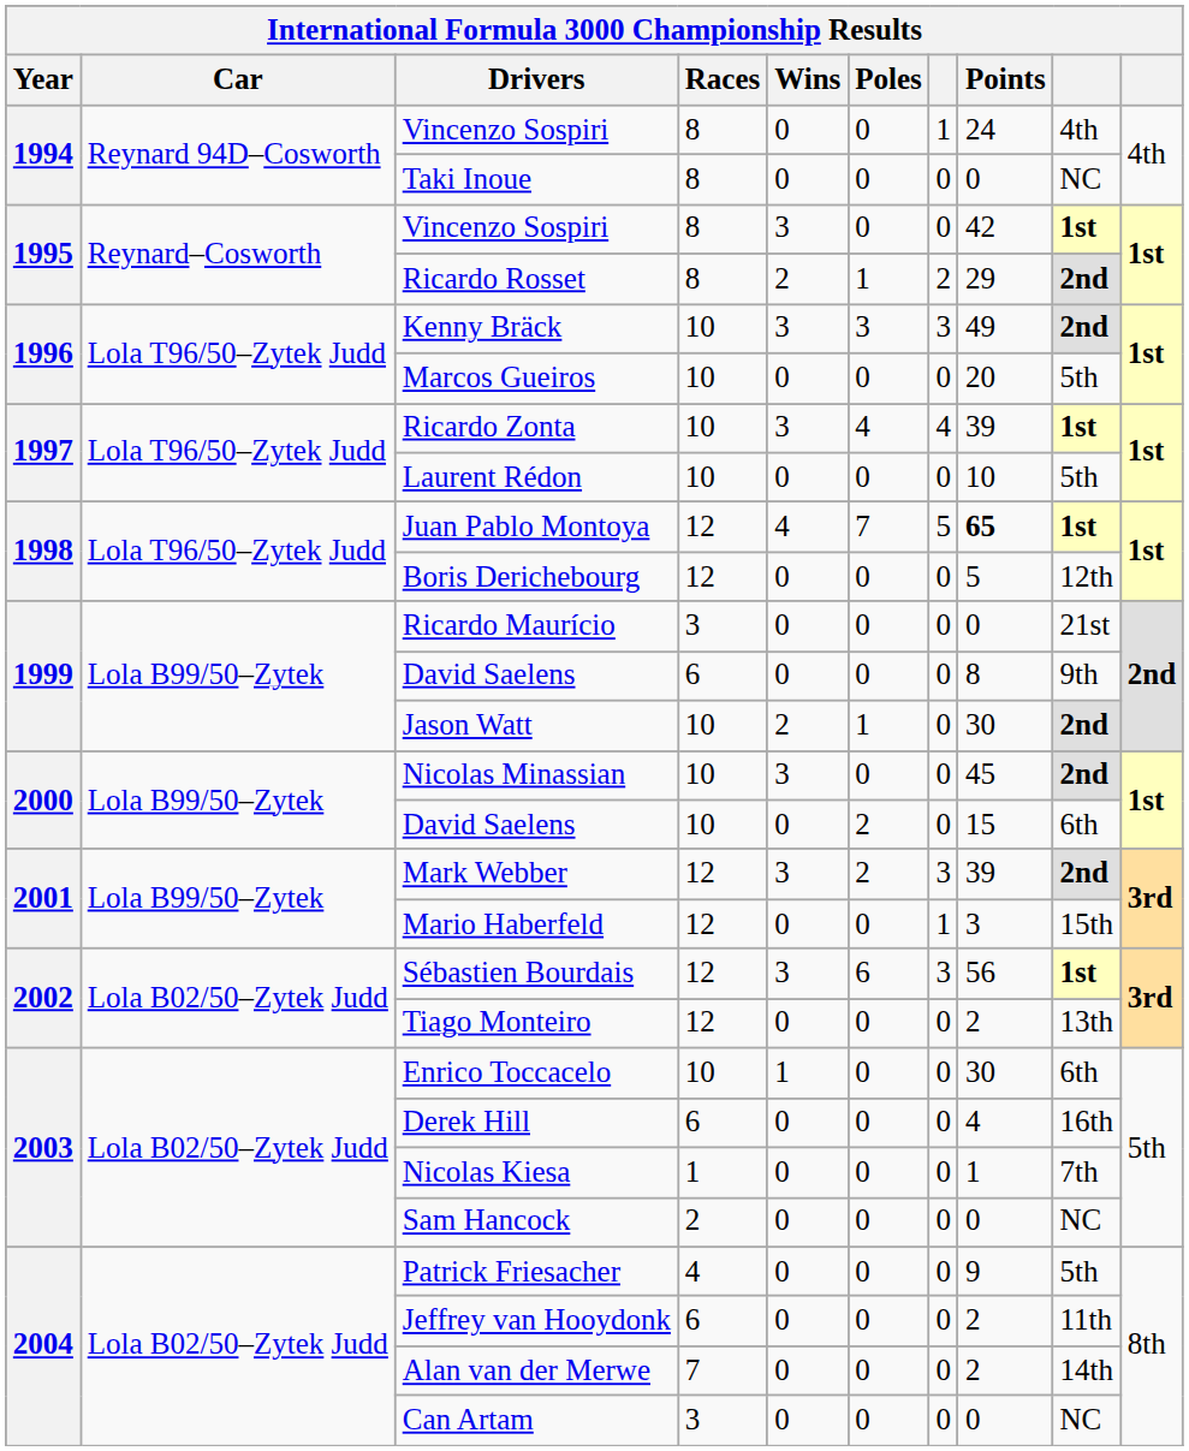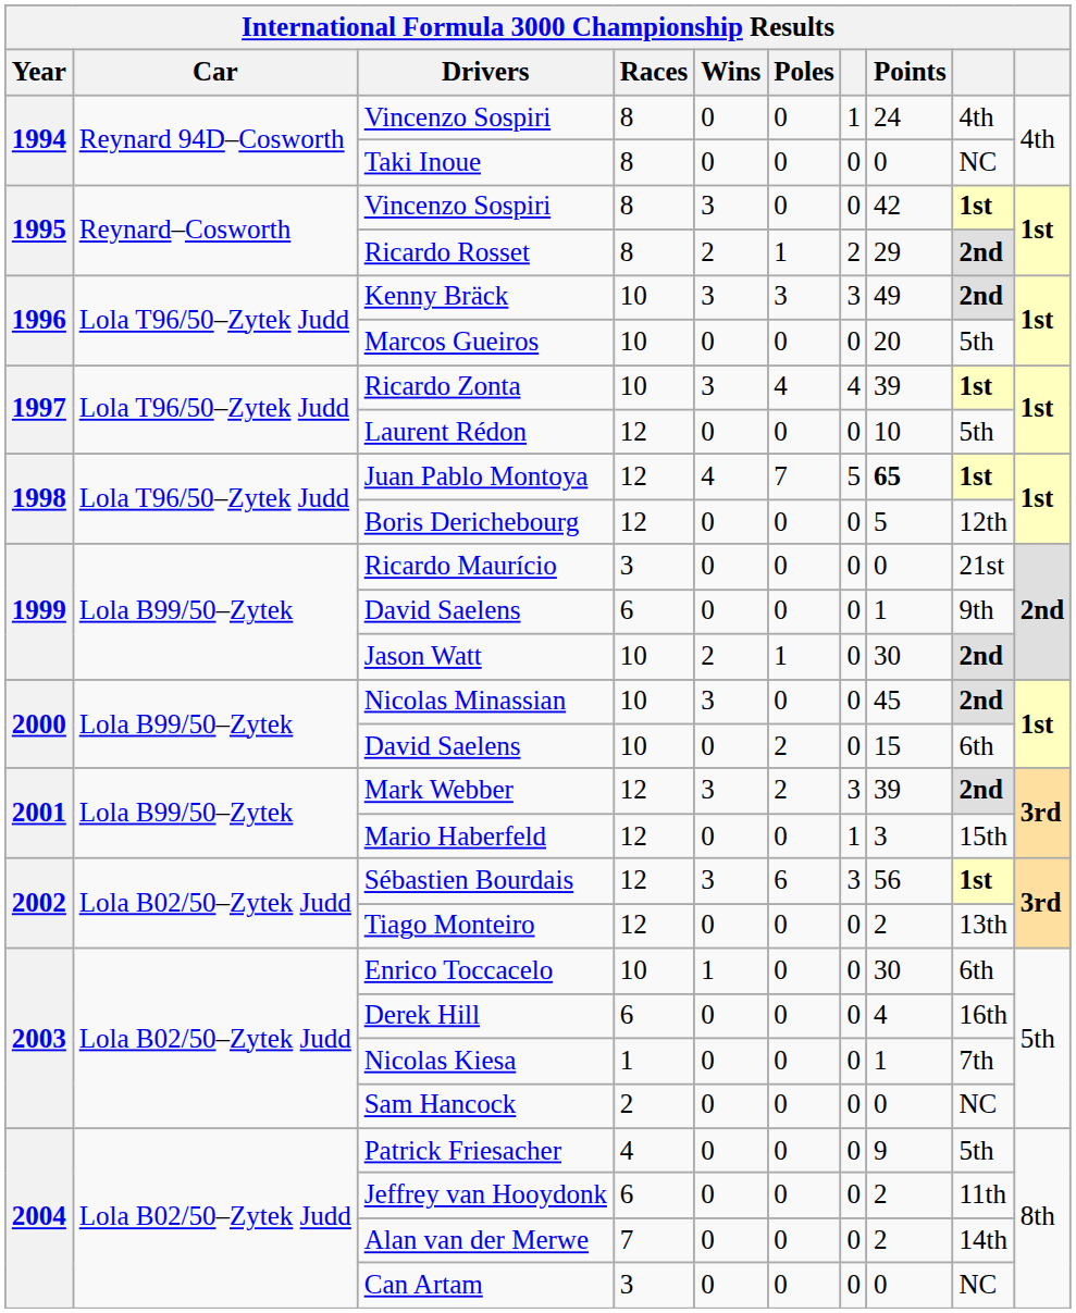 <table class="wikitable" style="font-size:85%">
 <tr>
 <th colspan=10><a href='#'>International Formula 3000 Championship</a> Results</th>
 </tr>
 <tr>
 <th>Year</th>
 <th>Car</th>
 <th>Drivers</th>
 <th>Races</th>
 <th>Wins</th>
 <th>Poles</th>
 <th></th>
 <th>Points</th>
 <th></th>
 <th></th>
 </tr>
 <tr>
 <th rowspan=2><a href='#'>1994</a></th>
 <td rowspan=2><a href='#'>Reynard 94D</a>–<a href='#'>Cosworth</a></td>
 <td> <a href='#'>Vincenzo Sospiri</a></td>
 <td>8</td>
 <td>0</td>
 <td>0</td>
 <td>1</td>
 <td>24</td>
 <td>4th</td>
 <td rowspan=2>4th</td>
 </tr>
 <tr>
 <td> <a href='#'>Taki Inoue</a></td>
 <td>8</td>
 <td>0</td>
 <td>0</td>
 <td>0</td>
 <td>0</td>
 <td>NC</td>
 </tr>
 <tr>
 <th rowspan=2><a href='#'>1995</a></th>
 <td rowspan=2><a href='#'>Reynard</a>–<a href='#'>Cosworth</a></td>
 <td> <a href='#'>Vincenzo Sospiri</a></td>
 <td>8</td>
 <td>3</td>
 <td>0</td>
 <td>0</td>
 <td>42</td>
 <td style="background:#FFFFBF;"><strong>1st</strong></td>
 <td rowspan=2 style="background:#FFFFBF;"><strong>1st</strong></td>
 </tr>
 <tr>
 <td> <a href='#'>Ricardo Rosset</a></td>
 <td>8</td>
 <td>2</td>
 <td>1</td>
 <td>2</td>
 <td>29</td>
 <td style="background:#DFDFDF;"><strong>2nd</strong></td>
 </tr>
 <tr>
 <th rowspan=2><a href='#'>1996</a></th>
 <td rowspan=2><a href='#'>Lola T96/50</a>–<a href='#'>Zytek</a> <a href='#'>Judd</a></td>
 <td> <a href='#'>Kenny Bräck</a></td>
 <td>10</td>
 <td>3</td>
 <td>3</td>
 <td>3</td>
 <td>49</td>
 <td style="background:#DFDFDF;"><strong>2nd</strong></td>
 <td rowspan=2 style="background:#FFFFBF;"><strong>1st</strong></td>
 </tr>
 <tr>
 <td> <a href='#'>Marcos Gueiros</a></td>
 <td>10</td>
 <td>0</td>
 <td>0</td>
 <td>0</td>
 <td>20</td>
 <td>5th</td>
 </tr>
 <tr>
 <th rowspan=2><a href='#'>1997</a></th>
 <td rowspan=2><a href='#'>Lola T96/50</a>–<a href='#'>Zytek</a> <a href='#'>Judd</a></td>
 <td> <a href='#'>Ricardo Zonta</a></td>
 <td>10</td>
 <td>3</td>
 <td>4</td>
 <td>4</td>
 <td>39</td>
 <td style="background:#FFFFBF;"><strong>1st</strong></td>
 <td rowspan=2 style="background:#FFFFBF;"><strong>1st</strong></td>
 </tr>
 <tr>
 <td> <a href='#'>Laurent Rédon</a></td>
-<td>10</td>
+<td>12</td>
 <td>0</td>
 <td>0</td>
 <td>0</td>
 <td>10</td>
 <td>5th</td>
 </tr>
 <tr>
 <th rowspan=2><a href='#'>1998</a></th>
 <td rowspan=2><a href='#'>Lola T96/50</a>–<a href='#'>Zytek</a> <a href='#'>Judd</a></td>
 <td> <a href='#'>Juan Pablo Montoya</a></td>
 <td>12</td>
 <td>4</td>
 <td>7</td>
 <td>5</td>
 <td><strong>65</strong></td>
 <td style="background:#FFFFBF;"><strong>1st</strong></td>
 <td rowspan=2 style="background:#FFFFBF;"><strong>1st</strong></td>
 </tr>
 <tr>
 <td> <a href='#'>Boris Derichebourg</a></td>
 <td>12</td>
 <td>0</td>
 <td>0</td>
 <td>0</td>
 <td>5</td>
 <td>12th</td>
 </tr>
 <tr>
 <th rowspan=3><a href='#'>1999</a></th>
 <td rowspan=3><a href='#'>Lola B99/50</a>–<a href='#'>Zytek</a></td>
 <td> <a href='#'>Ricardo Maurício</a></td>
 <td>3</td>
 <td>0</td>
 <td>0</td>
 <td>0</td>
 <td>0</td>
 <td>21st</td>
 <td rowspan=3 style="background:#DFDFDF;"><strong>2nd</strong></td>
 </tr>
 <tr>
 <td> <a href='#'>David Saelens</a></td>
 <td>6</td>
 <td>0</td>
 <td>0</td>
 <td>0</td>
-<td>8</td>
+<td>1</td>
 <td>9th</td>
 </tr>
 <tr>
 <td> <a href='#'>Jason Watt</a></td>
 <td>10</td>
 <td>2</td>
 <td>1</td>
 <td>0</td>
 <td>30</td>
 <td style="background:#DFDFDF;"><strong>2nd</strong></td>
 </tr>
 <tr>
 <th rowspan=2><a href='#'>2000</a></th>
 <td rowspan=2><a href='#'>Lola B99/50</a>–<a href='#'>Zytek</a></td>
 <td> <a href='#'>Nicolas Minassian</a></td>
 <td>10</td>
 <td>3</td>
 <td>0</td>
 <td>0</td>
 <td>45</td>
 <td style="background:#DFDFDF;"><strong>2nd</strong></td>
 <td rowspan=2 style="background:#FFFFBF;"><strong>1st</strong></td>
 </tr>
 <tr>
 <td> <a href='#'>David Saelens</a></td>
 <td>10</td>
 <td>0</td>
 <td>2</td>
 <td>0</td>
 <td>15</td>
 <td>6th</td>
 </tr>
 <tr>
 <th rowspan=2><a href='#'>2001</a></th>
 <td rowspan=2><a href='#'>Lola B99/50</a>–<a href='#'>Zytek</a></td>
 <td> <a href='#'>Mark Webber</a></td>
 <td>12</td>
 <td>3</td>
 <td>2</td>
 <td>3</td>
 <td>39</td>
 <td style="background:#DFDFDF;"><strong>2nd</strong></td>
 <td rowspan=2 style="background:#FFDF9F;"><strong>3rd</strong></td>
 </tr>
 <tr>
 <td> <a href='#'>Mario Haberfeld</a></td>
 <td>12</td>
 <td>0</td>
 <td>0</td>
 <td>1</td>
 <td>3</td>
 <td>15th</td>
 </tr>
 <tr>
 <th rowspan=2><a href='#'>2002</a></th>
 <td rowspan=2><a href='#'>Lola B02/50</a>–<a href='#'>Zytek</a> <a href='#'>Judd</a></td>
 <td> <a href='#'>Sébastien Bourdais</a></td>
 <td>12</td>
 <td>3</td>
 <td>6</td>
 <td>3</td>
 <td>56</td>
 <td style="background:#FFFFBF;"><strong>1st</strong></td>
 <td rowspan=2 style="background:#FFDF9F;"><strong>3rd</strong></td>
 </tr>
 <tr>
 <td> <a href='#'>Tiago Monteiro</a></td>
 <td>12</td>
 <td>0</td>
 <td>0</td>
 <td>0</td>
 <td>2</td>
 <td>13th</td>
 </tr>
 <tr>
 <th rowspan=4><a href='#'>2003</a></th>
 <td rowspan=4><a href='#'>Lola B02/50</a>–<a href='#'>Zytek</a> <a href='#'>Judd</a></td>
 <td> <a href='#'>Enrico Toccacelo</a></td>
 <td>10</td>
 <td>1</td>
 <td>0</td>
 <td>0</td>
 <td>30</td>
 <td>6th</td>
 <td rowspan=4>5th</td>
 </tr>
 <tr>
 <td> <a href='#'>Derek Hill</a></td>
 <td>6</td>
 <td>0</td>
 <td>0</td>
 <td>0</td>
 <td>4</td>
 <td>16th</td>
 </tr>
 <tr>
 <td> <a href='#'>Nicolas Kiesa</a></td>
 <td>1</td>
 <td>0</td>
 <td>0</td>
 <td>0</td>
 <td>1</td>
 <td>7th</td>
 </tr>
 <tr>
 <td> <a href='#'>Sam Hancock</a></td>
 <td>2</td>
 <td>0</td>
 <td>0</td>
 <td>0</td>
 <td>0</td>
 <td>NC</td>
 </tr>
 <tr>
 <th rowspan=4><a href='#'>2004</a></th>
 <td rowspan=4><a href='#'>Lola B02/50</a>–<a href='#'>Zytek</a> <a href='#'>Judd</a></td>
 <td> <a href='#'>Patrick Friesacher</a></td>
 <td>4</td>
 <td>0</td>
 <td>0</td>
 <td>0</td>
 <td>9</td>
 <td>5th</td>
 <td rowspan=4>8th</td>
 </tr>
 <tr>
 <td> <a href='#'>Jeffrey van Hooydonk</a></td>
 <td>6</td>
 <td>0</td>
 <td>0</td>
 <td>0</td>
 <td>2</td>
 <td>11th</td>
 </tr>
 <tr>
 <td> <a href='#'>Alan van der Merwe</a></td>
 <td>7</td>
 <td>0</td>
 <td>0</td>
 <td>0</td>
 <td>2</td>
 <td>14th</td>
 </tr>
 <tr>
 <td> <a href='#'>Can Artam</a></td>
 <td>3</td>
 <td>0</td>
 <td>0</td>
 <td>0</td>
 <td>0</td>
 <td>NC</td>
 </tr>
 </table>
